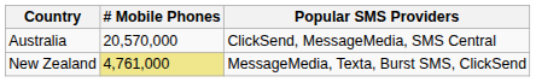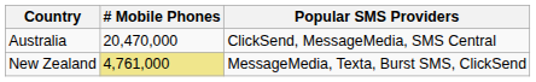 <table class="wikitable">
 <tr>
 <th>Country</th>
 <th># Mobile Phones</th>
 <th>Popular SMS Providers</th>
 </tr>
 <tr>
 <td>Australia</td>
-<td>20,570,000</td>
+<td>20,470,000</td>
 <td>ClickSend, MessageMedia, SMS Central</td>
 </tr>
 <tr>
 <td>New Zealand</td>
 <td style="background: khaki;">4,761,000</td>
 <td>MessageMedia, Texta, Burst SMS, ClickSend</td>
 </tr>
 </table>
